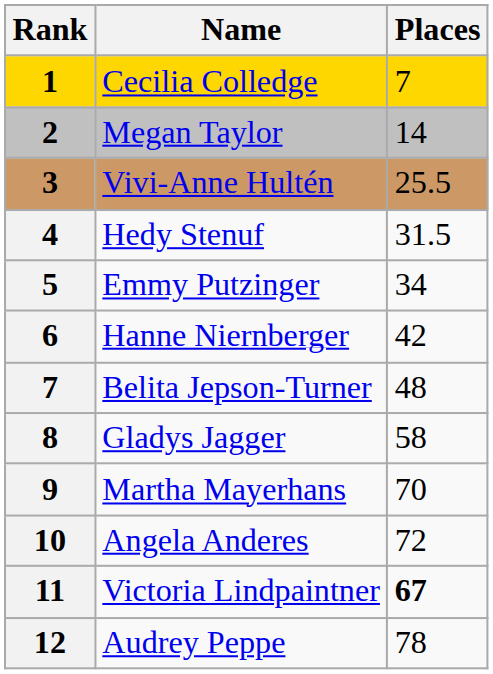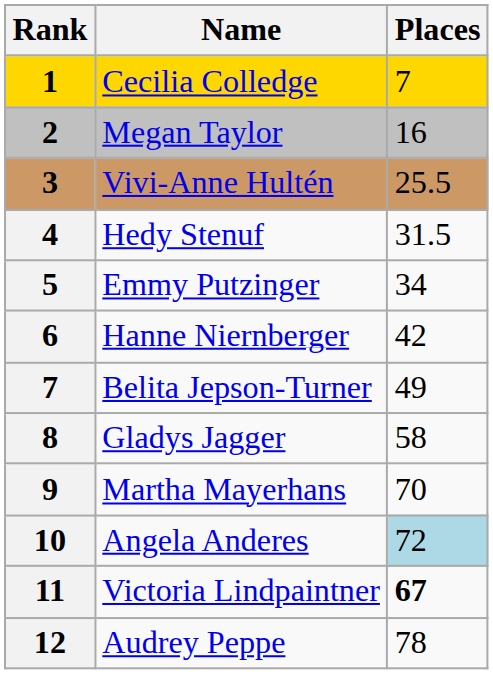 <table class="wikitable">
 <tr>
 <th>Rank</th>
 <th>Name</th>
 <th>Places</th>
 </tr>
 <tr bgcolor=gold>
 <td align=center><strong>1</strong></td>
 <td> <a href='#'>Cecilia Colledge</a></td>
 <td>7</td>
 </tr>
 <tr bgcolor=silver>
 <td align=center><strong>2</strong></td>
 <td> <a href='#'>Megan Taylor</a></td>
-<td>14</td>
+<td>16</td>
 </tr>
 <tr bgcolor=cc9966>
 <td align=center><strong>3</strong></td>
 <td> <a href='#'>Vivi-Anne Hultén</a></td>
 <td>25.5</td>
 </tr>
 <tr>
 <th>4</th>
 <td> <a href='#'>Hedy Stenuf</a></td>
 <td>31.5</td>
 </tr>
 <tr>
 <th>5</th>
 <td> <a href='#'>Emmy Putzinger</a></td>
 <td>34</td>
 </tr>
 <tr>
 <th>6</th>
 <td> <a href='#'>Hanne Niernberger</a></td>
 <td>42</td>
 </tr>
 <tr>
 <th>7</th>
 <td> <a href='#'>Belita Jepson-Turner</a></td>
-<td>48</td>
+<td>49</td>
 </tr>
 <tr>
 <th>8</th>
 <td> <a href='#'>Gladys Jagger</a></td>
 <td>58</td>
 </tr>
 <tr>
 <th>9</th>
 <td> <a href='#'>Martha Mayerhans</a></td>
 <td>70</td>
 </tr>
 <tr>
 <th>10</th>
 <td> <a href='#'>Angela Anderes</a></td>
-<td>72</td>
+<td style="background: lightblue;">72</td>
 </tr>
 <tr>
 <th>11</th>
 <td> <a href='#'>Victoria Lindpaintner</a></td>
 <td><strong>67</strong></td>
 </tr>
 <tr>
 <th>12</th>
 <td> <a href='#'>Audrey Peppe</a></td>
 <td>78</td>
 </tr>
 </table>
